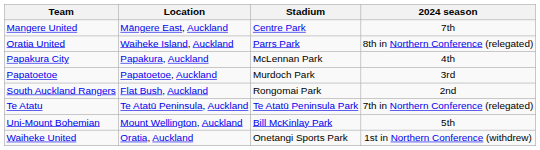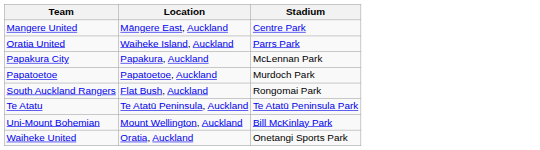 <table class="wikitable sortable">
 <tr>
 <th>Team</th>
 <th>Location</th>
 <th>Stadium</th>
-<th>2024 season</th>
 </tr>
 <tr>
 <td><a href='#'>Mangere United</a></td>
 <td><a href='#'>Māngere East</a>, <a href='#'>Auckland</a></td>
 <td><a href='#'>Centre Park</a></td>
-<td align="center">7th</td>
 </tr>
 <tr>
 <td><a href='#'>Oratia United</a></td>
 <td><a href='#'>Waiheke Island</a>, <a href='#'>Auckland</a></td>
 <td><a href='#'>Parrs Park</a></td>
-<td align="center">8th in <a href='#'>Northern Conference</a> (relegated)</td>
 </tr>
 <tr>
 <td><a href='#'>Papakura City</a></td>
 <td><a href='#'>Papakura</a>, <a href='#'>Auckland</a></td>
 <td>McLennan Park</td>
-<td align="center">4th</td>
 </tr>
 <tr>
 <td><a href='#'>Papatoetoe</a></td>
 <td><a href='#'>Papatoetoe</a>, <a href='#'>Auckland</a></td>
 <td>Murdoch Park</td>
-<td align="center">3rd</td>
 </tr>
 <tr>
 <td><a href='#'>South Auckland Rangers</a></td>
 <td><a href='#'>Flat Bush</a>, <a href='#'>Auckland</a></td>
 <td>Rongomai Park</td>
-<td align="center">2nd</td>
 </tr>
 <tr>
 <td><a href='#'>Te Atatu</a></td>
 <td><a href='#'>Te Atatū Peninsula</a>, <a href='#'>Auckland</a></td>
 <td><a href='#'>Te Atatū Peninsula Park</a></td>
-<td align="center">7th in <a href='#'>Northern Conference</a> (relegated)</td>
 </tr>
 <tr>
 <td><a href='#'>Uni-Mount Bohemian</a></td>
 <td><a href='#'>Mount Wellington</a>, <a href='#'>Auckland</a></td>
 <td><a href='#'>Bill McKinlay Park</a></td>
-<td align="center">5th</td>
 </tr>
 <tr>
 <td><a href='#'>Waiheke United</a></td>
 <td><a href='#'>Oratia</a>, <a href='#'>Auckland</a></td>
 <td>Onetangi Sports Park</td>
-<td align="center">1st in <a href='#'>Northern Conference</a> (withdrew)</td>
 </tr>
 </table>
